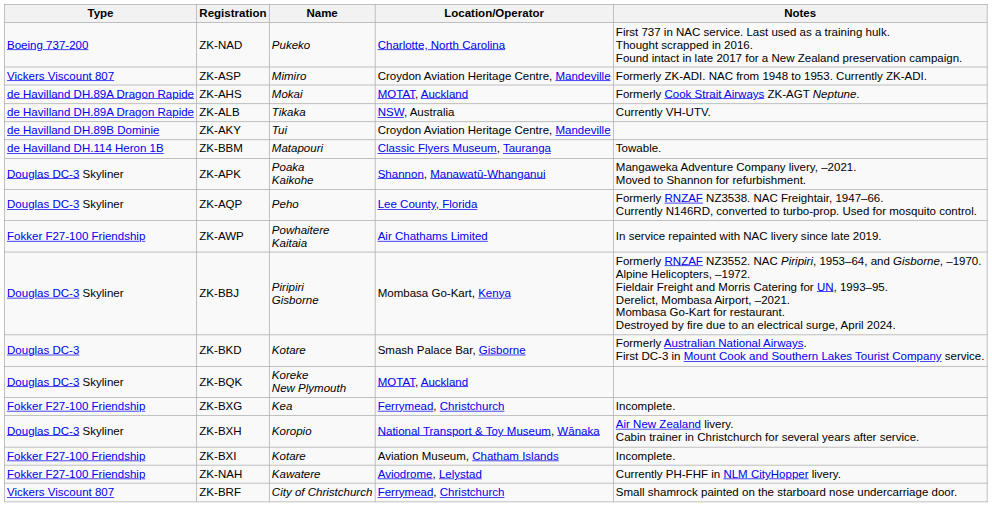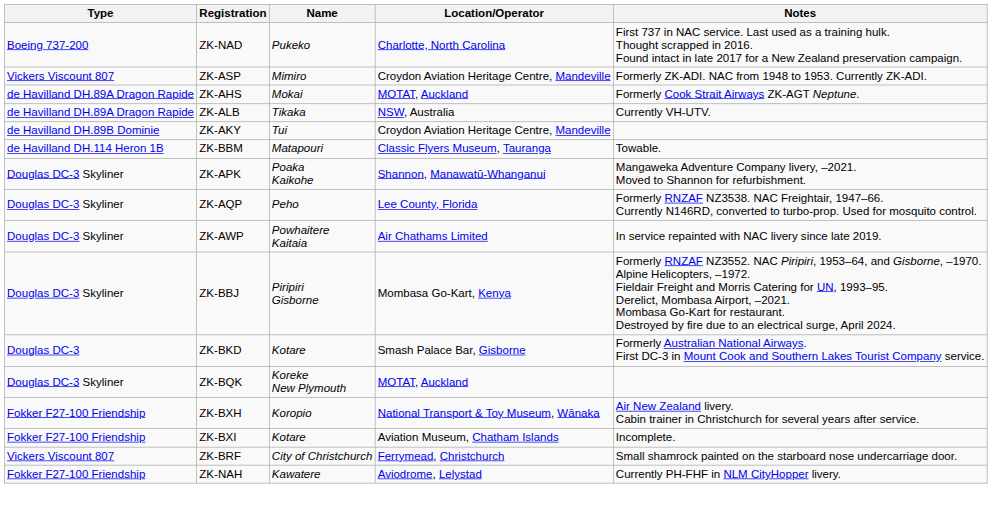 <table class="wikitable sortable">
 <tr>
 <th scope="col">Type</th>
 <th scope="col">Registration</th>
 <th scope="col">Name</th>
 <th scope="col">Location/Operator</th>
 <th scope="col" class="unsortable">Notes</th>
 </tr>
 <tr>
 <td><a href='#'>Boeing 737-200</a></td>
 <td>ZK-NAD</td>
 <td><em>Pukeko</em></td>
 <td><a href='#'>Charlotte, North Carolina</a></td>
 <td>First 737 in NAC service. Last used as a training hulk.<br>Thought scrapped in 2016.<br>Found intact in late 2017 for a New Zealand preservation campaign.</td>
 </tr>
 <tr>
 <td><a href='#'>Vickers Viscount 807</a></td>
 <td>ZK-ASP</td>
 <td><em>Mimiro</em></td>
 <td>Croydon Aviation Heritage Centre, <a href='#'>Mandeville</a></td>
 <td>Formerly ZK-ADI. NAC from 1948 to 1953. Currently ZK-ADI.</td>
 </tr>
 <tr>
 <td><a href='#'>de Havilland DH.89A Dragon Rapide</a></td>
 <td>ZK-AHS</td>
 <td><em>Mokai</em></td>
 <td><a href='#'>MOTAT</a>, <a href='#'>Auckland</a></td>
 <td>Formerly <a href='#'>Cook Strait Airways</a> ZK-AGT <em>Neptune</em>.</td>
 </tr>
 <tr>
 <td><a href='#'>de Havilland DH.89A Dragon Rapide</a></td>
 <td>ZK-ALB</td>
 <td><em>Tikaka</em></td>
 <td><a href='#'>NSW</a>, Australia</td>
 <td>Currently VH-UTV.</td>
 </tr>
 <tr>
 <td><a href='#'>de Havilland DH.89B Dominie</a></td>
 <td>ZK-AKY</td>
 <td><em>Tui</em></td>
 <td>Croydon Aviation Heritage Centre, <a href='#'>Mandeville</a></td>
 <td></td>
 </tr>
 <tr>
 <td><a href='#'>de Havilland DH.114 Heron 1B</a></td>
 <td>ZK-BBM</td>
 <td><em>Matapouri</em></td>
 <td><a href='#'>Classic Flyers Museum</a>, <a href='#'>Tauranga</a></td>
 <td>Towable.</td>
 </tr>
 <tr>
 <td><a href='#'>Douglas DC-3</a> Skyliner</td>
 <td>ZK-APK</td>
 <td><em>Poaka</em><br><em>Kaikohe</em></td>
 <td><a href='#'>Shannon</a>, <a href='#'>Manawatū-Whanganui</a></td>
 <td>Mangaweka Adventure Company livery, –2021.<br>Moved to Shannon for refurbishment.</td>
 </tr>
 <tr>
 <td><a href='#'>Douglas DC-3</a> Skyliner</td>
 <td>ZK-AQP</td>
 <td><em>Peho</em></td>
 <td><a href='#'>Lee County, Florida</a></td>
 <td>Formerly <a href='#'>RNZAF</a> NZ3538. NAC Freightair, 1947–66.<br>Currently N146RD, converted to turbo-prop. Used for mosquito control.</td>
 </tr>
 <tr>
-<td><a href='#'>Fokker F27-100 Friendship</a></td>
+<td><a href='#'>Douglas DC-3</a> Skyliner</td>
 <td>ZK-AWP</td>
 <td><em>Powhaitere</em><br><em>Kaitaia</em></td>
 <td><a href='#'>Air Chathams Limited</a></td>
 <td>In service repainted with NAC livery since late 2019.</td>
 </tr>
 <tr>
 <td><a href='#'>Douglas DC-3</a> Skyliner</td>
 <td>ZK-BBJ</td>
 <td><em>Piripiri</em><br><em>Gisborne</em></td>
 <td>Mombasa Go-Kart, <a href='#'>Kenya</a></td>
 <td>Formerly <a href='#'>RNZAF</a> NZ3552. NAC <em>Piripiri</em>, 1953–64, and <em>Gisborne</em>, –1970.<br>Alpine Helicopters, –1972.<br>Fieldair Freight and Morris Catering for <a href='#'>UN</a>, 1993–95.<br>Derelict, Mombasa Airport, –2021.<br>Mombasa Go-Kart for restaurant.<br>Destroyed by fire due to an electrical surge, April 2024.</td>
 </tr>
 <tr>
 <td><a href='#'>Douglas DC-3</a></td>
 <td>ZK-BKD</td>
 <td><em>Kotare</em></td>
 <td>Smash Palace Bar, <a href='#'>Gisborne</a></td>
 <td>Formerly <a href='#'>Australian National Airways</a>.<br>First DC-3 in <a href='#'>Mount Cook and Southern Lakes Tourist Company</a> service.</td>
 </tr>
 <tr>
 <td><a href='#'>Douglas DC-3</a> Skyliner</td>
 <td>ZK-BQK</td>
 <td><em>Koreke</em><br><em>New Plymouth</em></td>
 <td><a href='#'>MOTAT</a>, <a href='#'>Auckland</a></td>
 <td></td>
 </tr>
 <tr>
 <td><a href='#'>Fokker F27-100 Friendship</a></td>
-<td>ZK-BXG</td>
-<td><em>Kea</em></td>
-<td><a href='#'>Ferrymead</a>, <a href='#'>Christchurch</a></td>
-<td>Incomplete.</td>
-</tr>
-<tr>
-<td><a href='#'>Douglas DC-3</a> Skyliner</td>
 <td>ZK-BXH</td>
 <td><em>Koropio</em></td>
 <td><a href='#'>National Transport & Toy Museum</a>, <a href='#'>Wānaka</a></td>
 <td><a href='#'>Air New Zealand</a> livery.<br>Cabin trainer in Christchurch for several years after service.</td>
 </tr>
 <tr>
 <td><a href='#'>Fokker F27-100 Friendship</a></td>
 <td>ZK-BXI</td>
 <td><em>Kotare</em></td>
 <td>Aviation Museum,  <a href='#'>Chatham Islands</a></td>
 <td>Incomplete.</td>
 </tr>
 <tr>
+<td><a href='#'>Vickers Viscount 807</a></td>
+<td>ZK-BRF</td>
+<td><em>City of Christchurch</em></td>
+<td><a href='#'>Ferrymead</a>, <a href='#'>Christchurch</a></td>
+<td>Small shamrock painted on the starboard nose undercarriage door.</td>
+</tr>
+<tr>
 <td><a href='#'>Fokker F27-100 Friendship</a></td>
 <td>ZK-NAH</td>
 <td><em>Kawatere</em></td>
 <td><a href='#'>Aviodrome</a>, <a href='#'>Lelystad</a></td>
 <td>Currently PH-FHF in <a href='#'>NLM CityHopper</a> livery.</td>
 </tr>
-<tr>
-<td><a href='#'>Vickers Viscount 807</a></td>
-<td>ZK-BRF</td>
-<td><em>City of Christchurch</em></td>
-<td><a href='#'>Ferrymead</a>, <a href='#'>Christchurch</a></td>
-<td>Small shamrock painted on the starboard nose undercarriage door.</td>
-</tr>
 </table>
